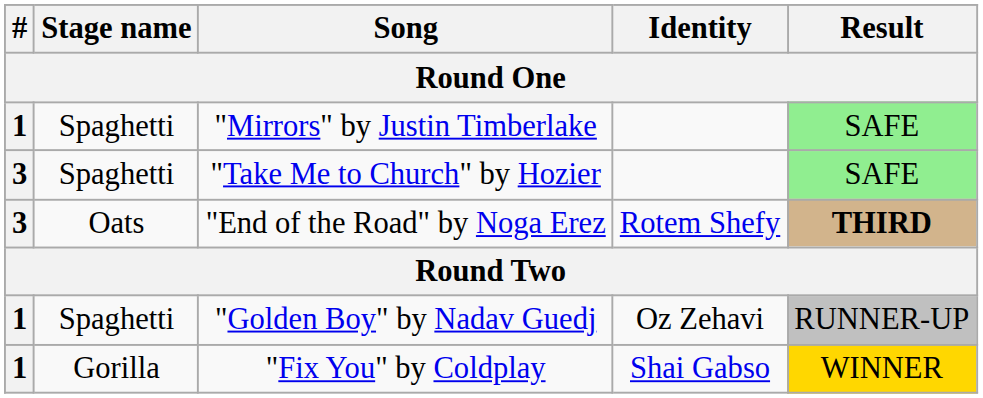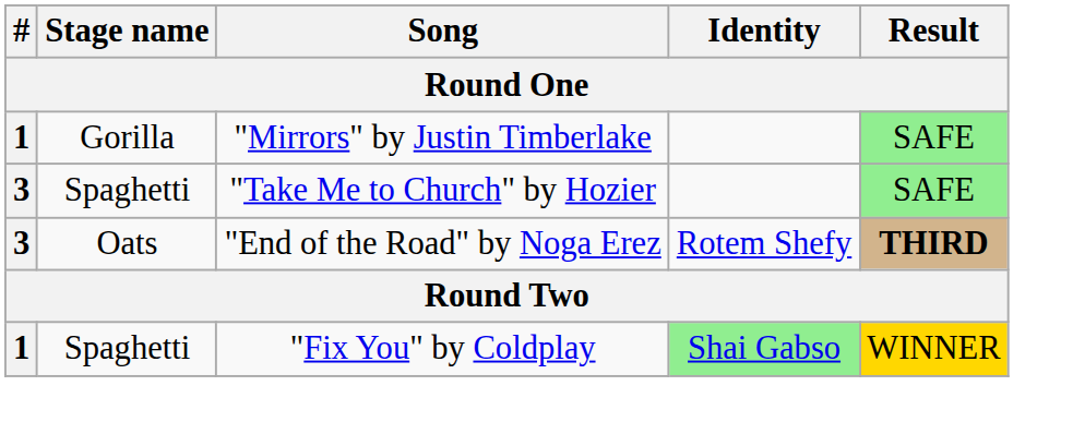 <table class="wikitable plainrowheaders" style="text-align: center;">
 <tr>
 <th>#</th>
 <th>Stage name</th>
 <th>Song</th>
 <th>Identity</th>
 <th>Result</th>
 </tr>
 <tr>
 <th colspan="5">Round One</th>
 </tr>
 <tr>
 <th>1</th>
-<td>Spaghetti</td>
+<td>Gorilla</td>
 <td>"<a href='#'>Mirrors</a>" by <a href='#'>Justin Timberlake</a></td>
 <td></td>
 <td bgcolor="lightgreen">SAFE</td>
 </tr>
 <tr>
 <th>3</th>
 <td>Spaghetti</td>
 <td>"<a href='#'>Take Me to Church</a>" by <a href='#'>Hozier</a></td>
 <td></td>
 <td bgcolor="lightgreen">SAFE</td>
 </tr>
 <tr>
 <th>3</th>
 <td>Oats</td>
 <td>"End of the Road" by <a href='#'>Noga Erez</a></td>
 <td><a href='#'>Rotem Shefy</a></td>
 <td bgcolor="tan"><strong>THIRD</strong></td>
 </tr>
 <tr>
 <th colspan="5">Round Two</th>
 </tr>
 <tr>
 <th>1</th>
 <td>Spaghetti</td>
-<td>"<a href='#'>Golden Boy</a>" by <a href='#'>Nadav Guedj</a></td>
-<td>Oz Zehavi</td>
-<td bgcolor="silver">RUNNER-UP</td>
-</tr>
-<tr>
-<th>1</th>
-<td>Gorilla</td>
 <td>"<a href='#'>Fix You</a>" by <a href='#'>Coldplay</a></td>
-<td><a href='#'>Shai Gabso</a></td>
+<td style="background: lightgreen;"><a href='#'>Shai Gabso</a></td>
 <td bgcolor="gold">WINNER</td>
 </tr>
 </table>
